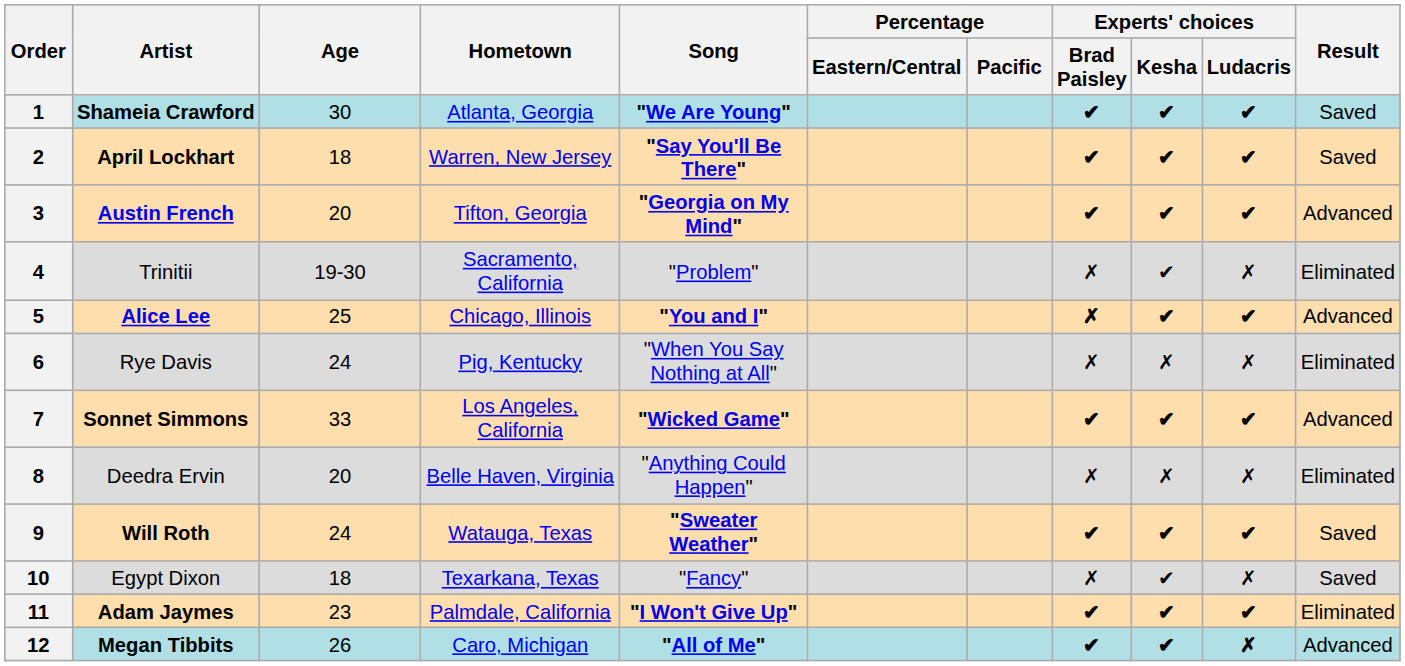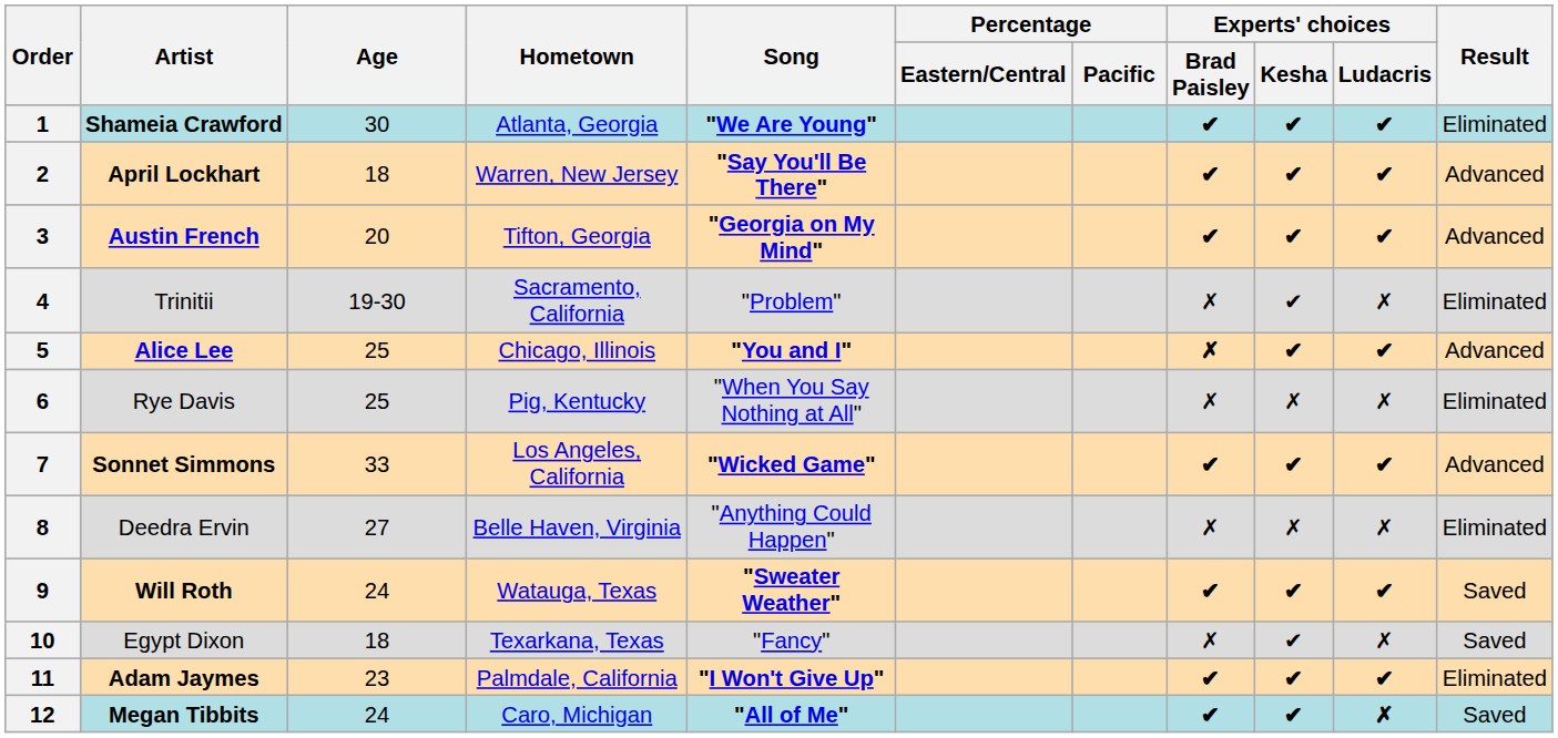 <table class="wikitable" style="text-align:center; font-size:80%; width:100%;">
 <tr>
 <th scope="col" rowspan="2" style="width:05%;">Order</th>
 <th scope="col" rowspan="2" style="width:20%;">Artist</th>
 <th scope="col" rowspan="2" style="width:20%;">Age</th>
 <th scope="col" rowspan="2" style="width:20%;">Hometown</th>
 <th scope="col" rowspan="2" style="width:20%;">Song</th>
 <th scope="col" colspan="2" style="width:20%;">Percentage</th>
 <th scope="col" colspan="3" style="width:32%;">Experts' choices</th>
 <th rowspan="2">Result</th>
 </tr>
 <tr>
 <th style="width:08%;">Eastern/Central</th>
 <th style="width:08%;">Pacific</th>
 <th style="width:08%;">Brad Paisley</th>
 <th style="width:08%;">Kesha</th>
 <th style="width:08%;">Ludacris</th>
 </tr>
 <tr style="background:#b0e0e6;">
 <th><strong>1</strong></th>
 <td><strong>Shameia Crawford</strong></td>
 <td>30</td>
 <td><a href='#'>Atlanta, Georgia</a></td>
 <td><strong>"<a href='#'>We Are Young</a>"</strong></td>
 <td align="center"></td>
 <td align="center"></td>
 <td><strong>✔</strong></td>
 <td><strong>✔</strong></td>
 <td><strong>✔</strong></td>
-<td>Saved</td>
+<td>Eliminated</td>
 </tr>
 <tr bgcolor="navajowhite">
 <th><strong>2</strong></th>
 <td><strong>April Lockhart</strong></td>
 <td>18</td>
 <td><a href='#'>Warren, New Jersey</a></td>
 <td><strong>"<a href='#'>Say You'll Be There</a>"</strong></td>
 <td align="center"></td>
 <td align="center"></td>
 <td><strong>✔</strong></td>
 <td><strong>✔</strong></td>
 <td><strong> ✔</strong></td>
-<td>Saved</td>
+<td>Advanced</td>
 </tr>
 <tr bgcolor="navajowhite">
 <th>3</th>
 <td><strong><a href='#'>Austin French</a></strong></td>
 <td>20</td>
 <td><a href='#'>Tifton, Georgia</a></td>
 <td><strong>"<a href='#'>Georgia on My Mind</a>"</strong></td>
 <td align="center"></td>
 <td align="center"></td>
 <td><strong>✔</strong></td>
 <td><strong>✔</strong></td>
 <td><strong>✔</strong></td>
 <td>Advanced</td>
 </tr>
 <tr style="background:#DCDCDC;">
 <th>4</th>
 <td>Trinitii</td>
 <td>19-30</td>
 <td><a href='#'>Sacramento, California</a></td>
 <td>"<a href='#'>Problem</a>"</td>
 <td align="center"></td>
 <td align="center"></td>
 <td>✗</td>
 <td>✔</td>
 <td>✗</td>
 <td>Eliminated</td>
 </tr>
 <tr bgcolor="navajowhite">
 <th>5</th>
 <td><strong><a href='#'>Alice Lee</a></strong></td>
 <td>25</td>
 <td><a href='#'>Chicago, Illinois</a></td>
 <td><strong>"<a href='#'>You and I</a>"</strong></td>
 <td align="center"></td>
 <td align="center"></td>
 <td><strong>✗</strong></td>
 <td><strong>✔</strong></td>
 <td><strong>✔</strong></td>
 <td>Advanced</td>
 </tr>
 <tr style="background:#DCDCDC;">
 <th>6</th>
 <td>Rye Davis</td>
-<td>24</td>
+<td>25</td>
 <td><a href='#'>Pig, Kentucky</a></td>
 <td>"<a href='#'>When You Say Nothing at All</a>"</td>
 <td align="center"></td>
 <td align="center"></td>
 <td>✗</td>
 <td>✗</td>
 <td>✗</td>
 <td>Eliminated</td>
 </tr>
 <tr bgcolor="navajowhite">
 <th>7</th>
 <td><strong>Sonnet Simmons</strong></td>
 <td>33</td>
 <td><a href='#'>Los Angeles, California</a></td>
 <td><strong>"<a href='#'>Wicked Game</a>"</strong></td>
 <td align="center"></td>
 <td align="center"></td>
 <td><strong>✔</strong></td>
 <td><strong>✔</strong></td>
 <td><strong>✔</strong></td>
 <td>Advanced</td>
 </tr>
 <tr style="background:#DCDCDC;">
 <th>8</th>
 <td>Deedra Ervin</td>
-<td>20</td>
+<td>27</td>
 <td><a href='#'>Belle Haven, Virginia</a></td>
 <td>"<a href='#'>Anything Could Happen</a>"</td>
 <td align="center"></td>
 <td align="center"></td>
 <td>✗</td>
 <td>✗</td>
 <td>✗</td>
 <td>Eliminated</td>
 </tr>
 <tr bgcolor="navajowhite">
 <th>9</th>
 <td><strong>Will Roth</strong></td>
 <td>24</td>
 <td><a href='#'>Watauga, Texas</a></td>
 <td><strong>"<a href='#'>Sweater Weather</a>"</strong></td>
 <td align="center"></td>
 <td align="center"></td>
 <td><strong>✔</strong></td>
 <td><strong>✔</strong></td>
 <td><strong>✔</strong></td>
 <td>Saved</td>
 </tr>
 <tr style="background:#DCDCDC;">
 <th>10</th>
 <td>Egypt Dixon</td>
 <td>18</td>
 <td><a href='#'>Texarkana, Texas</a></td>
 <td>"<a href='#'>Fancy</a>"</td>
 <td align="center"></td>
 <td align="center"></td>
 <td>✗</td>
 <td>✔</td>
 <td>✗</td>
 <td>Saved</td>
 </tr>
 <tr bgcolor="navajowhite">
 <th>11</th>
 <td><strong>Adam Jaymes</strong></td>
 <td>23</td>
 <td><a href='#'>Palmdale, California</a></td>
 <td><strong>"<a href='#'>I Won't Give Up</a>"</strong></td>
 <td align="center"></td>
 <td align="center"></td>
 <td><strong>✔</strong></td>
 <td><strong>✔</strong></td>
 <td><strong>✔</strong></td>
 <td>Eliminated</td>
 </tr>
 <tr style="background:#b0e0e6;">
 <th>12</th>
 <td><strong>Megan Tibbits</strong></td>
-<td>26</td>
+<td>24</td>
 <td><a href='#'>Caro, Michigan</a></td>
 <td><strong>"<a href='#'>All of Me</a>"</strong></td>
 <td align="center"></td>
 <td align="center"></td>
 <td><strong>✔</strong></td>
 <td><strong>✔</strong></td>
 <td><strong>✗</strong></td>
-<td>Advanced</td>
+<td>Saved</td>
 </tr>
 </table>
